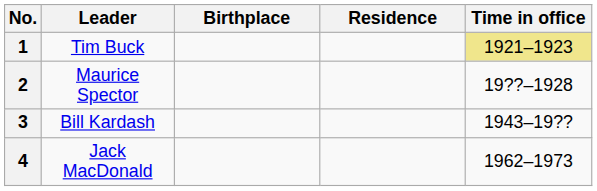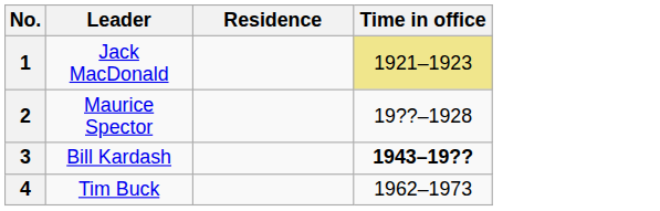 <table class="wikitable" style="text-align:center;">
 <tr>
 <th>No.</th>
 <th width="112px">Leader<br></th>
-<th width="124px">Birthplace</th>
 <th width="124px">Residence</th>
 <th width="106px">Time in office<br></th>
 </tr>
 <tr>
 <th>1</th>
-<td><a href='#'>Tim Buck</a><br></td>
-<td></td>
+<td><a href='#'>Jack MacDonald</a><br></td>
 <td></td>
 <td style="background: khaki;">1921–1923<br></td>
 </tr>
 <tr>
 <th>2</th>
 <td><a href='#'>Maurice Spector</a><br></td>
 <td></td>
-<td></td>
 <td>19??–1928<br></td>
 </tr>
 <tr>
 <th>3</th>
 <td><a href='#'>Bill Kardash</a><br></td>
 <td></td>
-<td></td>
-<td>1943–19??<br></td>
+<td><strong>1943–19??<br></strong></td>
 </tr>
 <tr>
 <th>4</th>
-<td><a href='#'>Jack MacDonald</a><br></td>
-<td></td>
+<td><a href='#'>Tim Buck</a><br></td>
 <td></td>
 <td>1962–1973<br></td>
 </tr>
 </table>
